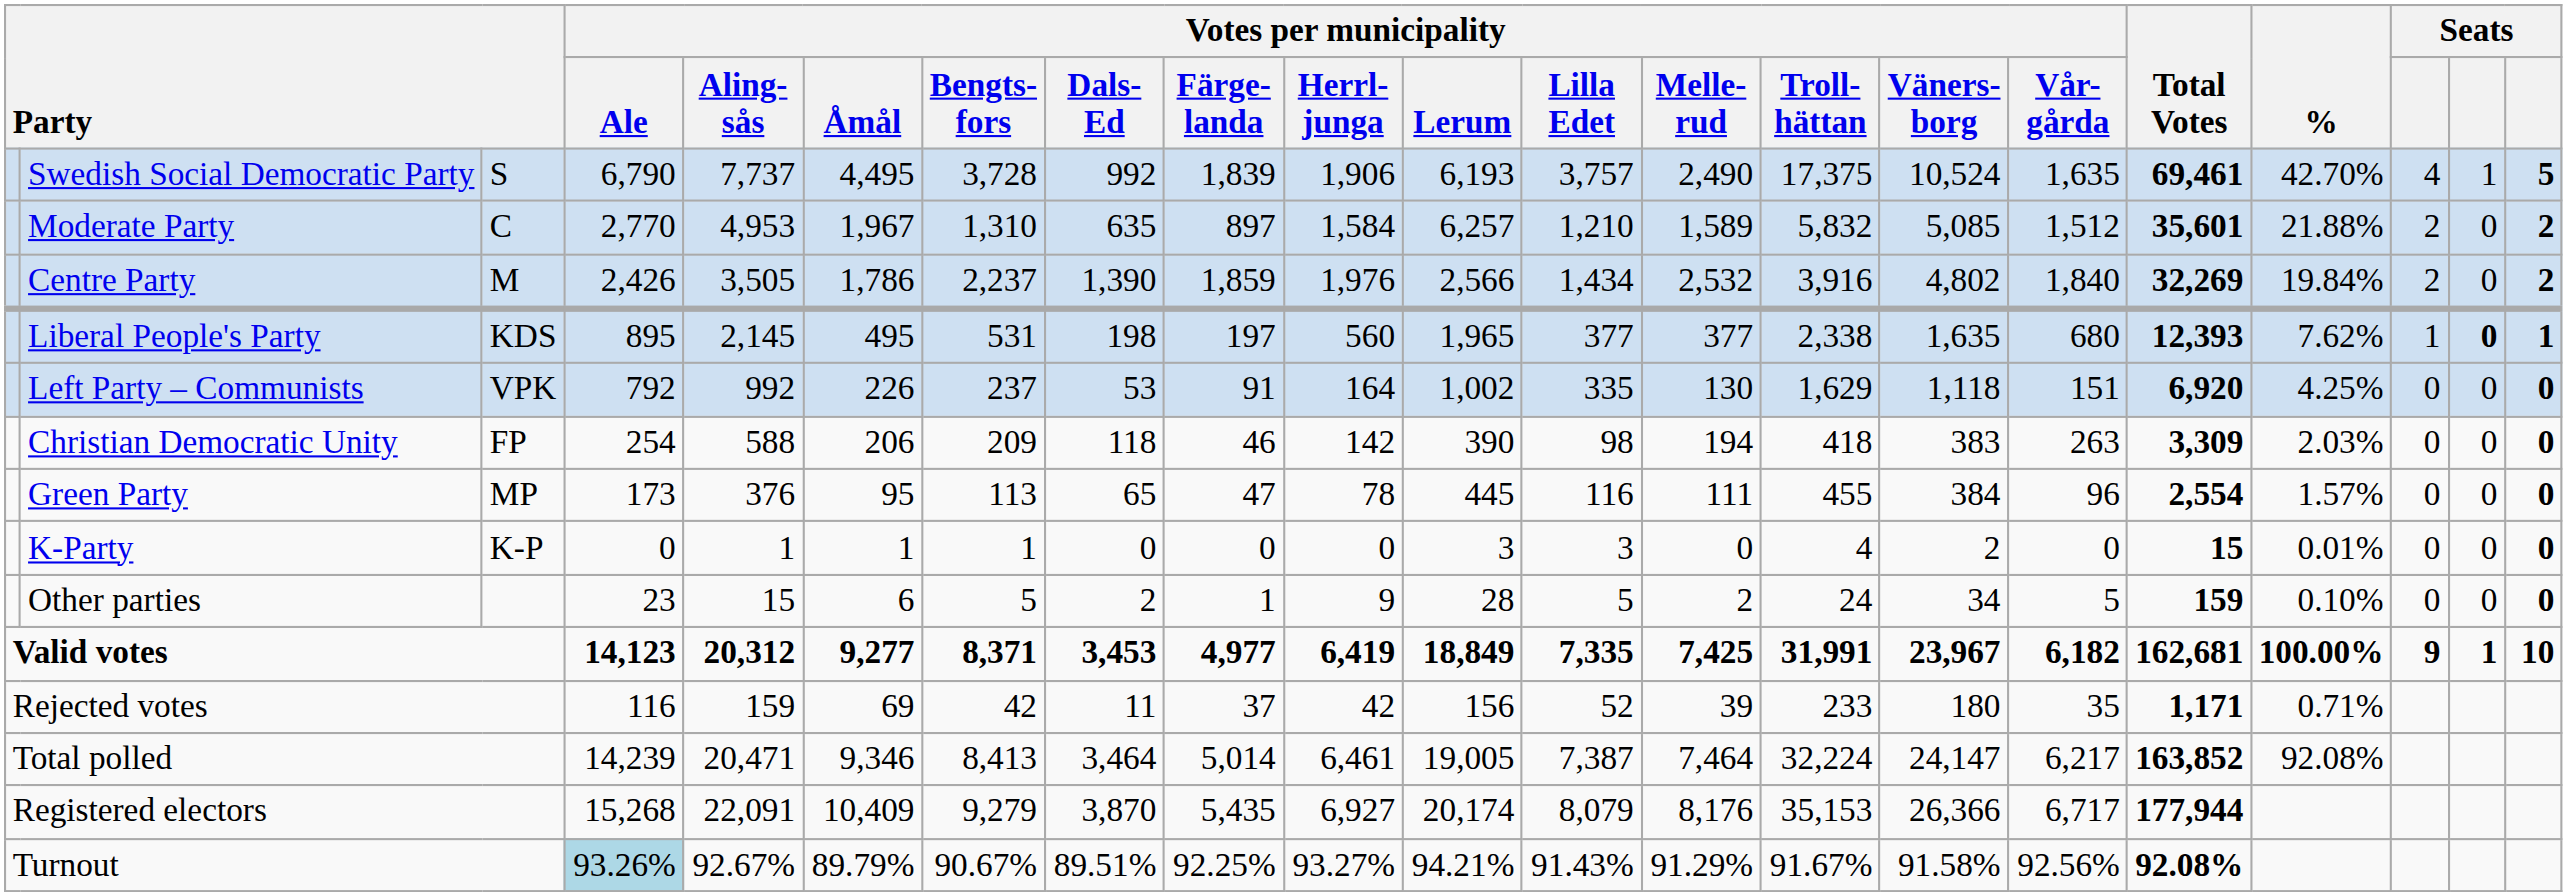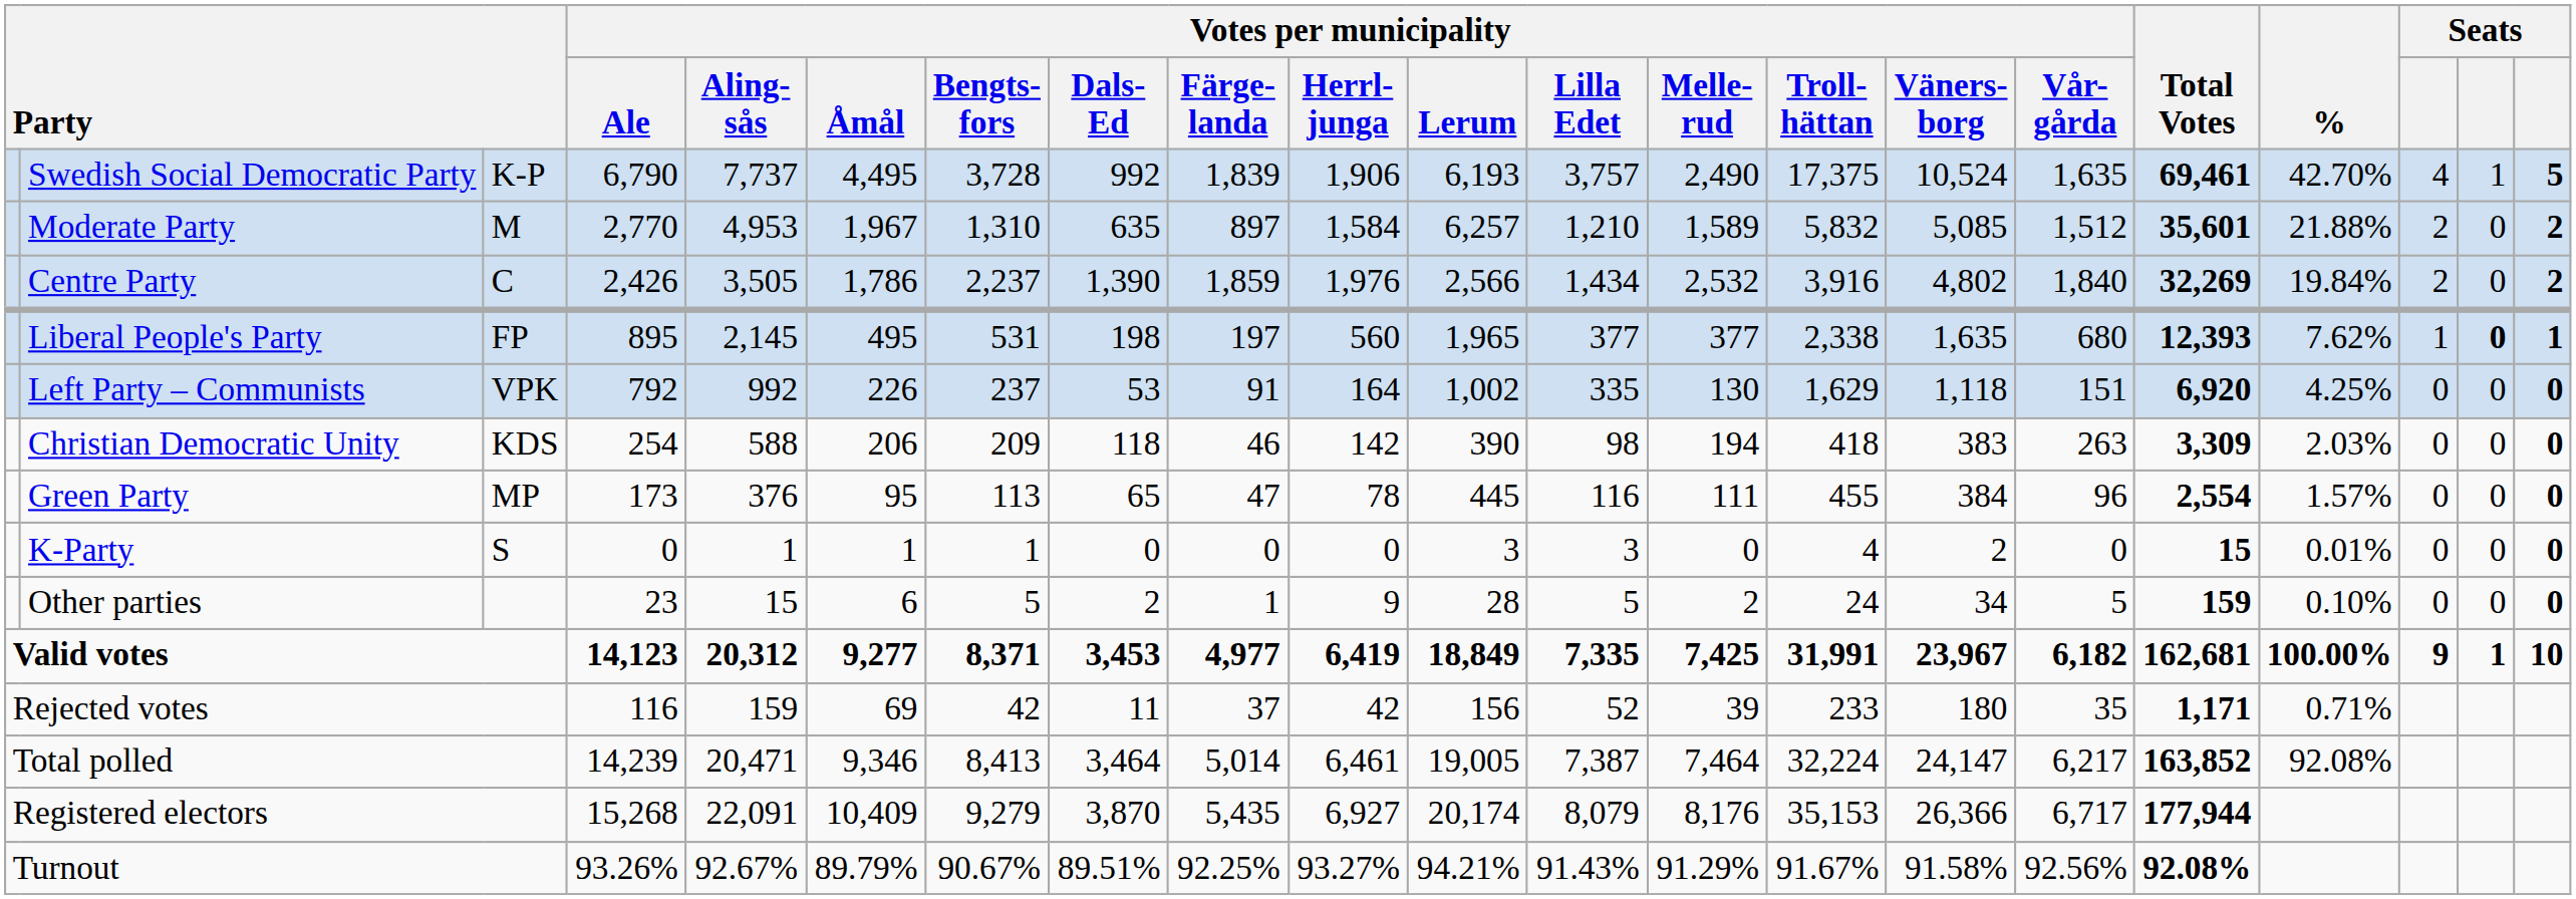 <table class="wikitable" border="1" style="text-align:right;">
 <tr>
 <th style="text-align:left;" valign=bottom rowspan=2 colspan=3>Party</th>
 <th colspan=13>Votes per municipality</th>
 <th align=center valign=bottom rowspan=2 width="50">Total Votes</th>
 <th align=center valign=bottom rowspan=2 width="50">%</th>
 <th colspan=3>Seats</th>
 </tr>
 <tr>
 <th align=center valign=bottom width="50"><a href='#'>Ale</a></th>
 <th align=center valign=bottom width="50"><a href='#'>Aling- sås</a></th>
 <th align=center valign=bottom width="50"><a href='#'>Åmål</a></th>
 <th align=center valign=bottom width="50"><a href='#'>Bengts- fors</a></th>
 <th align=center valign=bottom width="50"><a href='#'>Dals- Ed</a></th>
 <th align=center valign=bottom width="50"><a href='#'>Färge- landa</a></th>
 <th align=center valign=bottom width="50"><a href='#'>Herrl- junga</a></th>
 <th align=center valign=bottom width="50"><a href='#'>Lerum</a></th>
 <th align=center valign=bottom width="50"><a href='#'>Lilla Edet</a></th>
 <th align=center valign=bottom width="50"><a href='#'>Melle- rud</a></th>
 <th align=center valign=bottom width="50"><a href='#'>Troll- hättan</a></th>
 <th align=center valign=bottom width="50"><a href='#'>Väners- borg</a></th>
 <th align=center valign=bottom width="50"><a href='#'>Vår- gårda</a></th>
 <th align=center valign=bottom width="20"><small></small></th>
 <th align=center valign=bottom width="20"><small><a href='#'></a></small></th>
 <th align=center valign=bottom width="20"><small></small></th>
 </tr>
 <tr style="background:#CEE0F2;">
 <td></td>
 <td align=left style="white-space: nowrap;"><a href='#'>Swedish Social Democratic Party</a></td>
-<td align=left>S</td>
+<td align=left>K-P</td>
 <td>6,790</td>
 <td>7,737</td>
 <td>4,495</td>
 <td>3,728</td>
 <td>992</td>
 <td>1,839</td>
 <td>1,906</td>
 <td>6,193</td>
 <td>3,757</td>
 <td>2,490</td>
 <td>17,375</td>
 <td>10,524</td>
 <td>1,635</td>
 <td><strong>69,461</strong></td>
 <td>42.70%</td>
 <td>4</td>
 <td>1</td>
 <td><strong>5</strong></td>
 </tr>
 <tr style="background:#CEE0F2;">
 <td></td>
 <td align=left><a href='#'>Moderate Party</a></td>
-<td align=left>C</td>
+<td align=left>M</td>
 <td>2,770</td>
 <td>4,953</td>
 <td>1,967</td>
 <td>1,310</td>
 <td>635</td>
 <td>897</td>
 <td>1,584</td>
 <td>6,257</td>
 <td>1,210</td>
 <td>1,589</td>
 <td>5,832</td>
 <td>5,085</td>
 <td>1,512</td>
 <td><strong>35,601</strong></td>
 <td>21.88%</td>
 <td>2</td>
 <td>0</td>
 <td><strong>2</strong></td>
 </tr>
 <tr style="background:#CEE0F2;">
 <td></td>
 <td align=left><a href='#'>Centre Party</a></td>
-<td align=left>M</td>
+<td align=left>C</td>
 <td>2,426</td>
 <td>3,505</td>
 <td>1,786</td>
 <td>2,237</td>
 <td>1,390</td>
 <td>1,859</td>
 <td>1,976</td>
 <td>2,566</td>
 <td>1,434</td>
 <td>2,532</td>
 <td>3,916</td>
 <td>4,802</td>
 <td>1,840</td>
 <td><strong>32,269</strong></td>
 <td>19.84%</td>
 <td>2</td>
 <td>0</td>
 <td><strong>2</strong></td>
 </tr>
 <tr style="background:#CEE0F2; border-top:3px solid darkgray;">
 <td></td>
 <td align=left><a href='#'>Liberal People's Party</a></td>
-<td align=left>KDS</td>
+<td align=left>FP</td>
 <td>895</td>
 <td>2,145</td>
 <td>495</td>
 <td>531</td>
 <td>198</td>
 <td>197</td>
 <td>560</td>
 <td>1,965</td>
 <td>377</td>
 <td>377</td>
 <td>2,338</td>
 <td>1,635</td>
 <td>680</td>
 <td><strong>12,393</strong></td>
 <td>7.62%</td>
 <td>1</td>
 <td><strong>0</strong></td>
 <td><strong>1</strong></td>
 </tr>
 <tr style="background:#CEE0F2;">
 <td></td>
 <td align=left><a href='#'>Left Party – Communists</a></td>
 <td align=left>VPK</td>
 <td>792</td>
 <td>992</td>
 <td>226</td>
 <td>237</td>
 <td>53</td>
 <td>91</td>
 <td>164</td>
 <td>1,002</td>
 <td>335</td>
 <td>130</td>
 <td>1,629</td>
 <td>1,118</td>
 <td>151</td>
 <td><strong>6,920</strong></td>
 <td>4.25%</td>
 <td>0</td>
 <td>0</td>
 <td><strong>0</strong></td>
 </tr>
 <tr>
 <td></td>
 <td align=left><a href='#'>Christian Democratic Unity</a></td>
-<td align=left>FP</td>
+<td align=left>KDS</td>
 <td>254</td>
 <td>588</td>
 <td>206</td>
 <td>209</td>
 <td>118</td>
 <td>46</td>
 <td>142</td>
 <td>390</td>
 <td>98</td>
 <td>194</td>
 <td>418</td>
 <td>383</td>
 <td>263</td>
 <td><strong>3,309</strong></td>
 <td>2.03%</td>
 <td>0</td>
 <td>0</td>
 <td><strong>0</strong></td>
 </tr>
 <tr>
 <td></td>
 <td align=left><a href='#'>Green Party</a></td>
 <td align=left>MP</td>
 <td>173</td>
 <td>376</td>
 <td>95</td>
 <td>113</td>
 <td>65</td>
 <td>47</td>
 <td>78</td>
 <td>445</td>
 <td>116</td>
 <td>111</td>
 <td>455</td>
 <td>384</td>
 <td>96</td>
 <td><strong>2,554</strong></td>
 <td>1.57%</td>
 <td>0</td>
 <td>0</td>
 <td><strong>0</strong></td>
 </tr>
 <tr>
 <td></td>
 <td align=left><a href='#'>K-Party</a></td>
-<td align=left>K-P</td>
+<td align=left>S</td>
 <td>0</td>
 <td>1</td>
 <td>1</td>
 <td>1</td>
 <td>0</td>
 <td>0</td>
 <td>0</td>
 <td>3</td>
 <td>3</td>
 <td>0</td>
 <td>4</td>
 <td>2</td>
 <td>0</td>
 <td><strong>15</strong></td>
 <td>0.01%</td>
 <td>0</td>
 <td>0</td>
 <td><strong>0</strong></td>
 </tr>
 <tr>
 <td></td>
 <td align=left>Other parties</td>
 <td></td>
 <td>23</td>
 <td>15</td>
 <td>6</td>
 <td>5</td>
 <td>2</td>
 <td>1</td>
 <td>9</td>
 <td>28</td>
 <td>5</td>
 <td>2</td>
 <td>24</td>
 <td>34</td>
 <td>5</td>
 <td><strong>159</strong></td>
 <td>0.10%</td>
 <td>0</td>
 <td>0</td>
 <td><strong>0</strong></td>
 </tr>
 <tr style="font-weight:bold">
 <td align=left colspan=3>Valid votes</td>
 <td>14,123</td>
 <td>20,312</td>
 <td>9,277</td>
 <td>8,371</td>
 <td>3,453</td>
 <td>4,977</td>
 <td>6,419</td>
 <td>18,849</td>
 <td>7,335</td>
 <td>7,425</td>
 <td>31,991</td>
 <td>23,967</td>
 <td>6,182</td>
 <td>162,681</td>
 <td>100.00%</td>
 <td>9</td>
 <td>1</td>
 <td>10</td>
 </tr>
 <tr>
 <td align=left colspan=3>Rejected votes</td>
 <td>116</td>
 <td>159</td>
 <td>69</td>
 <td>42</td>
 <td>11</td>
 <td>37</td>
 <td>42</td>
 <td>156</td>
 <td>52</td>
 <td>39</td>
 <td>233</td>
 <td>180</td>
 <td>35</td>
 <td><strong>1,171</strong></td>
 <td>0.71%</td>
 <td></td>
 <td></td>
 <td></td>
 </tr>
 <tr>
 <td align=left colspan=3>Total polled</td>
 <td>14,239</td>
 <td>20,471</td>
 <td>9,346</td>
 <td>8,413</td>
 <td>3,464</td>
 <td>5,014</td>
 <td>6,461</td>
 <td>19,005</td>
 <td>7,387</td>
 <td>7,464</td>
 <td>32,224</td>
 <td>24,147</td>
 <td>6,217</td>
 <td><strong>163,852</strong></td>
 <td>92.08%</td>
 <td></td>
 <td></td>
 <td></td>
 </tr>
 <tr>
 <td align=left colspan=3>Registered electors</td>
 <td>15,268</td>
 <td>22,091</td>
 <td>10,409</td>
 <td>9,279</td>
 <td>3,870</td>
 <td>5,435</td>
 <td>6,927</td>
 <td>20,174</td>
 <td>8,079</td>
 <td>8,176</td>
 <td>35,153</td>
 <td>26,366</td>
 <td>6,717</td>
 <td><strong>177,944</strong></td>
 <td></td>
 <td></td>
 <td></td>
 <td></td>
 </tr>
 <tr>
 <td align=left colspan=3>Turnout</td>
-<td style="background: lightblue;">93.26%</td>
+<td>93.26%</td>
 <td>92.67%</td>
 <td>89.79%</td>
 <td>90.67%</td>
 <td>89.51%</td>
 <td>92.25%</td>
 <td>93.27%</td>
 <td>94.21%</td>
 <td>91.43%</td>
 <td>91.29%</td>
 <td>91.67%</td>
 <td>91.58%</td>
 <td>92.56%</td>
 <td><strong>92.08%</strong></td>
 <td></td>
 <td></td>
 <td></td>
 <td></td>
 </tr>
 </table>
